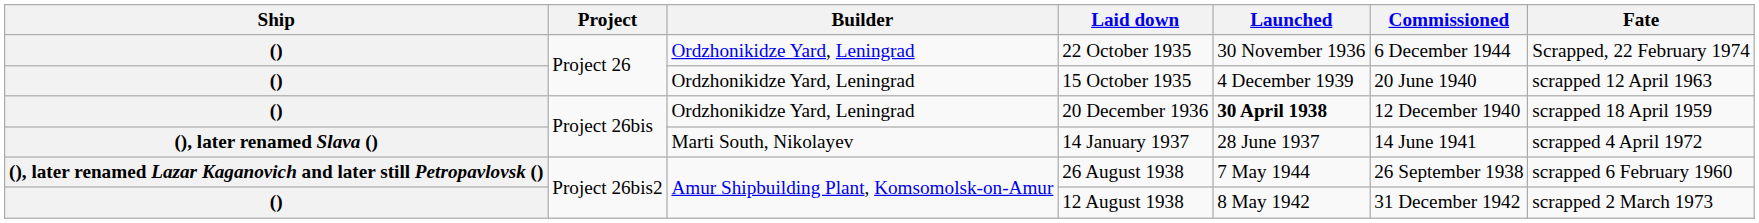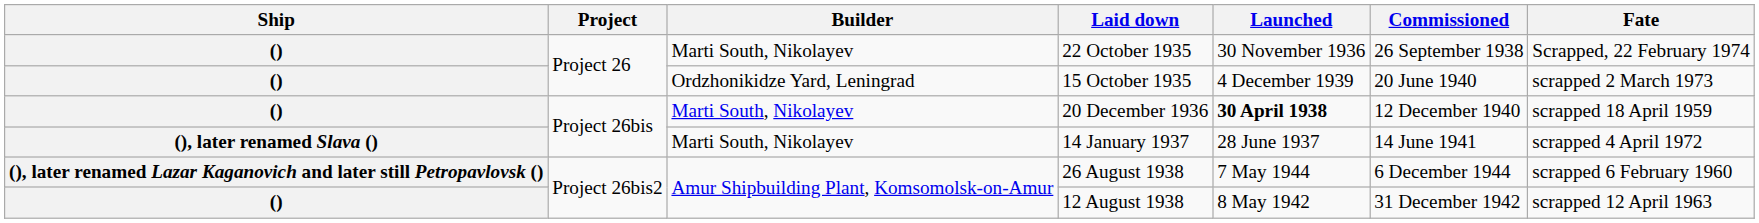 <table class="wikitable plainrowheaders">
 <tr>
 <th scope="col">Ship</th>
 <th scope="col">Project</th>
 <th scope="col">Builder</th>
 <th scope="col"><a href='#'>Laid down</a></th>
 <th scope="col"><a href='#'>Launched</a></th>
 <th scope="col"><a href='#'>Commissioned</a></th>
 <th scope="col">Fate</th>
 </tr>
 <tr>
 <th scope="row"> ()</th>
 <td rowspan=2>Project 26</td>
-<td><a href='#'>Ordzhonikidze Yard</a>, <a href='#'>Leningrad</a></td>
+<td>Marti South, Nikolayev</td>
 <td>22 October 1935</td>
 <td>30 November 1936</td>
-<td>6 December 1944</td>
+<td>26 September 1938</td>
 <td>Scrapped, 22 February 1974</td>
 </tr>
 <tr>
 <th scope="row"> ()</th>
 <td>Ordzhonikidze Yard, Leningrad</td>
 <td>15 October 1935</td>
 <td>4 December 1939</td>
 <td>20 June 1940</td>
-<td>scrapped 12 April 1963</td>
+<td>scrapped 2 March 1973</td>
 </tr>
 <tr>
 <th scope="row"> ()</th>
 <td rowspan=2>Project 26bis</td>
-<td>Ordzhonikidze Yard, Leningrad</td>
+<td><a href='#'>Marti South</a>, <a href='#'>Nikolayev</a></td>
 <td>20 December 1936</td>
 <td><strong>30 April 1938</strong></td>
 <td>12 December 1940</td>
 <td>scrapped 18 April 1959</td>
 </tr>
 <tr>
 <th scope="row"> (), later renamed <em>Slava</em> ()</th>
 <td>Marti South, Nikolayev</td>
 <td>14 January 1937</td>
 <td>28 June 1937</td>
 <td>14 June 1941</td>
 <td>scrapped 4 April 1972</td>
 </tr>
 <tr>
 <th scope="row"> (), later renamed <em>Lazar Kaganovich</em> and later still <em>Petropavlovsk</em> ()</th>
 <td rowspan=2>Project 26bis2</td>
 <td rowspan=2><a href='#'>Amur Shipbuilding Plant</a>, <a href='#'>Komsomolsk-on-Amur</a></td>
 <td>26 August 1938</td>
 <td>7 May 1944</td>
-<td>26 September 1938</td>
+<td>6 December 1944</td>
 <td>scrapped 6 February 1960</td>
 </tr>
 <tr>
 <th scope="row"> ()</th>
 <td>12 August 1938</td>
 <td>8 May 1942</td>
 <td>31 December 1942</td>
-<td>scrapped 2 March 1973</td>
+<td>scrapped 12 April 1963</td>
 </tr>
 </table>
